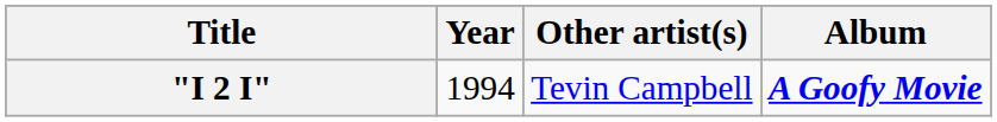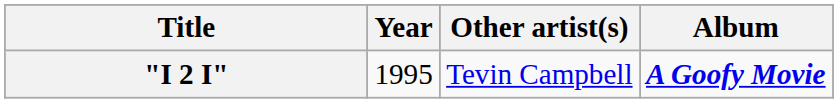 <table class="wikitable plainrowheaders" style="text-align:center">
 <tr>
 <th scope="col" style="width:12em;">Title</th>
 <th scope="col">Year</th>
 <th scope="col">Other artist(s)</th>
 <th scope="col">Album</th>
 </tr>
 <tr>
 <th scope="row">"I 2 I"</th>
-<td>1994</td>
+<td>1995</td>
 <td><a href='#'>Tevin Campbell</a></td>
 <td><strong><em><a href='#'>A Goofy Movie</a></em></strong></td>
 </tr>
 </table>
